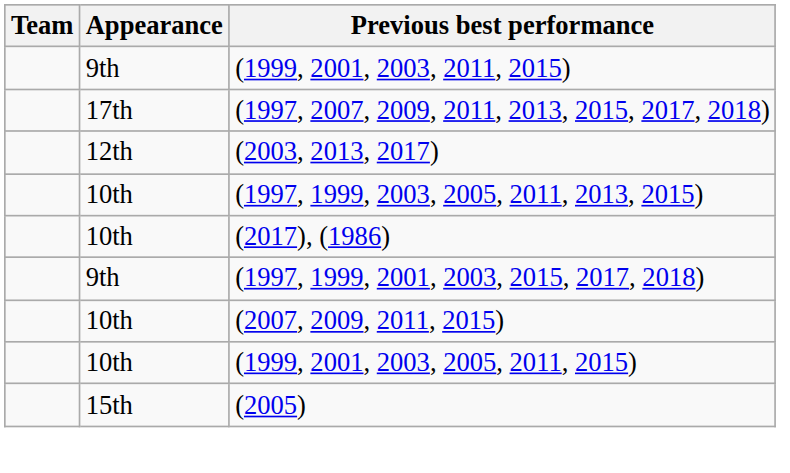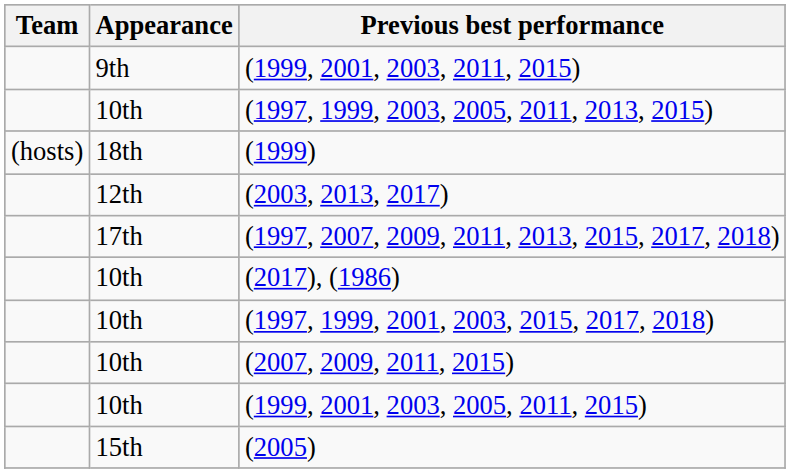 <table class="wikitable sortable" style="text-align: left;">
 <tr>
 <th>Team</th>
 <th data-sort-type="number">Appearance</th>
 <th>Previous best performance</th>
 </tr>
 <tr>
 <td></td>
 <td>9th</td>
 <td> (<a href='#'>1999</a>, <a href='#'>2001</a>, <a href='#'>2003</a>, <a href='#'>2011</a>, <a href='#'>2015</a>)</td>
 </tr>
 <tr>
 <td></td>
-<td>17th</td>
-<td> (<a href='#'>1997</a>, <a href='#'>2007</a>, <a href='#'>2009</a>, <a href='#'>2011</a>, <a href='#'>2013</a>, <a href='#'>2015</a>, <a href='#'>2017</a>, <a href='#'>2018</a>)</td>
+<td>10th</td>
+<td> (<a href='#'>1997</a>, <a href='#'>1999</a>, <a href='#'>2003</a>, <a href='#'>2005</a>, <a href='#'>2011</a>, <a href='#'>2013</a>, <a href='#'>2015</a>)</td>
+</tr>
+<tr>
+<td> (hosts)</td>
+<td>18th</td>
+<td> (<a href='#'>1999</a>)</td>
 </tr>
 <tr>
 <td></td>
 <td>12th</td>
 <td> (<a href='#'>2003</a>, <a href='#'>2013</a>, <a href='#'>2017</a>)</td>
 </tr>
 <tr>
 <td></td>
-<td>10th</td>
-<td> (<a href='#'>1997</a>, <a href='#'>1999</a>, <a href='#'>2003</a>, <a href='#'>2005</a>, <a href='#'>2011</a>, <a href='#'>2013</a>, <a href='#'>2015</a>)</td>
+<td>17th</td>
+<td> (<a href='#'>1997</a>, <a href='#'>2007</a>, <a href='#'>2009</a>, <a href='#'>2011</a>, <a href='#'>2013</a>, <a href='#'>2015</a>, <a href='#'>2017</a>, <a href='#'>2018</a>)</td>
 </tr>
 <tr>
 <td><s></s></td>
 <td>10th</td>
 <td> (<a href='#'>2017</a>),  (<a href='#'>1986</a>)</td>
 </tr>
 <tr>
 <td></td>
-<td>9th</td>
+<td>10th</td>
 <td> (<a href='#'>1997</a>, <a href='#'>1999</a>, <a href='#'>2001</a>, <a href='#'>2003</a>, <a href='#'>2015</a>, <a href='#'>2017</a>, <a href='#'>2018</a>)</td>
 </tr>
 <tr>
 <td></td>
 <td>10th</td>
 <td> (<a href='#'>2007</a>, <a href='#'>2009</a>, <a href='#'>2011</a>, <a href='#'>2015</a>)</td>
 </tr>
 <tr>
 <td></td>
 <td>10th</td>
 <td> (<a href='#'>1999</a>, <a href='#'>2001</a>, <a href='#'>2003</a>, <a href='#'>2005</a>, <a href='#'>2011</a>, <a href='#'>2015</a>)</td>
 </tr>
 <tr>
 <td></td>
 <td>15th</td>
 <td> (<a href='#'>2005</a>)</td>
 </tr>
 </table>
